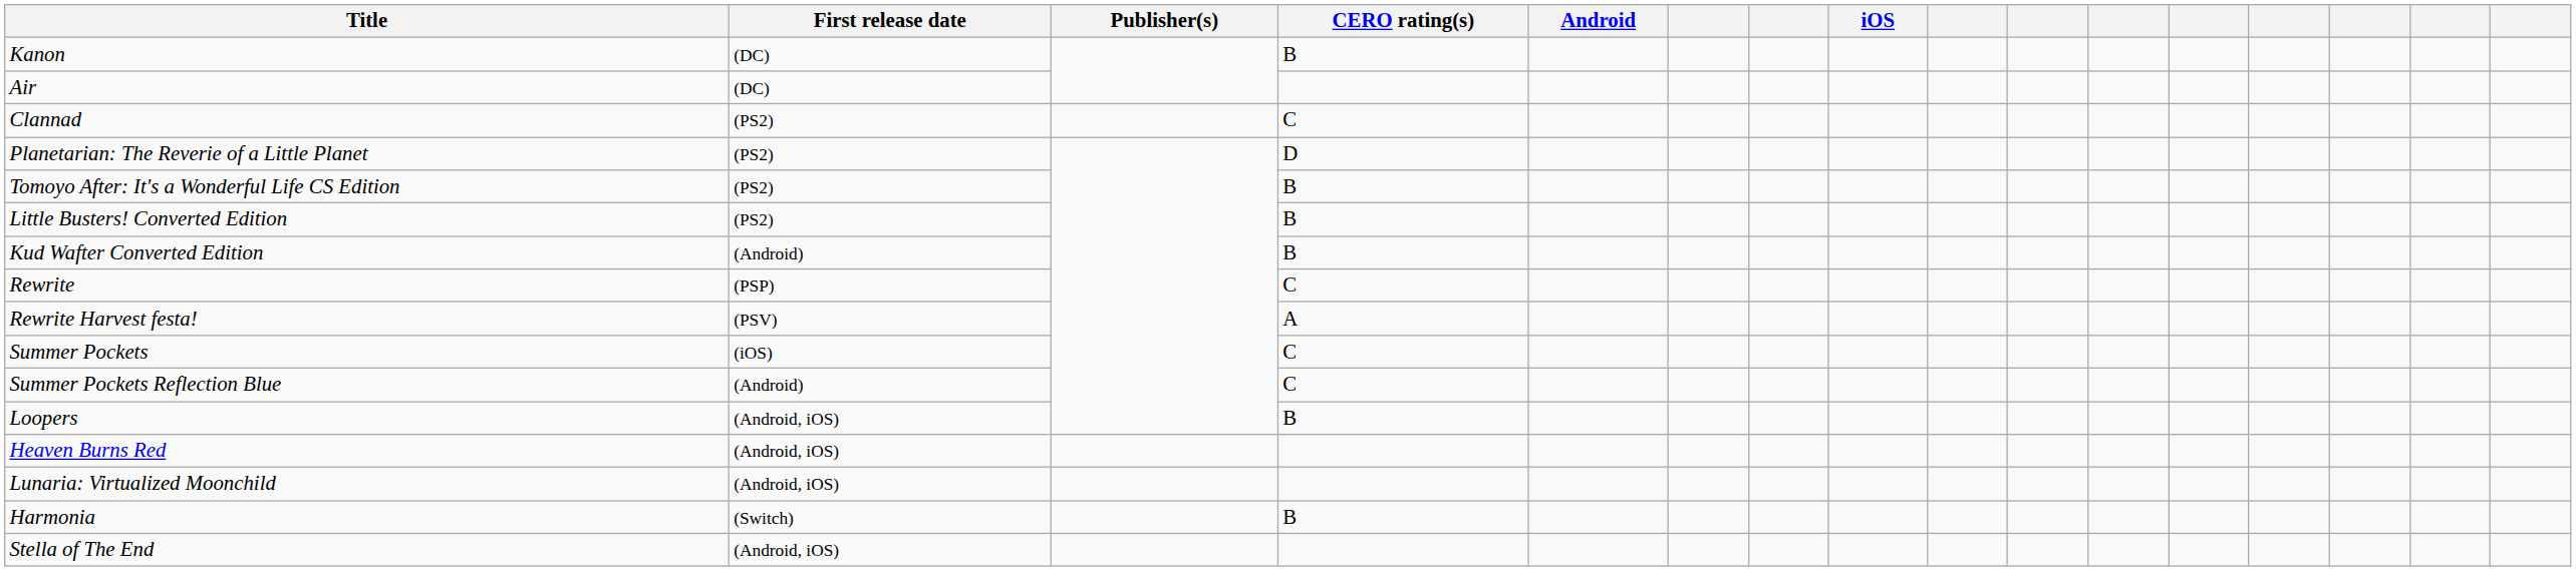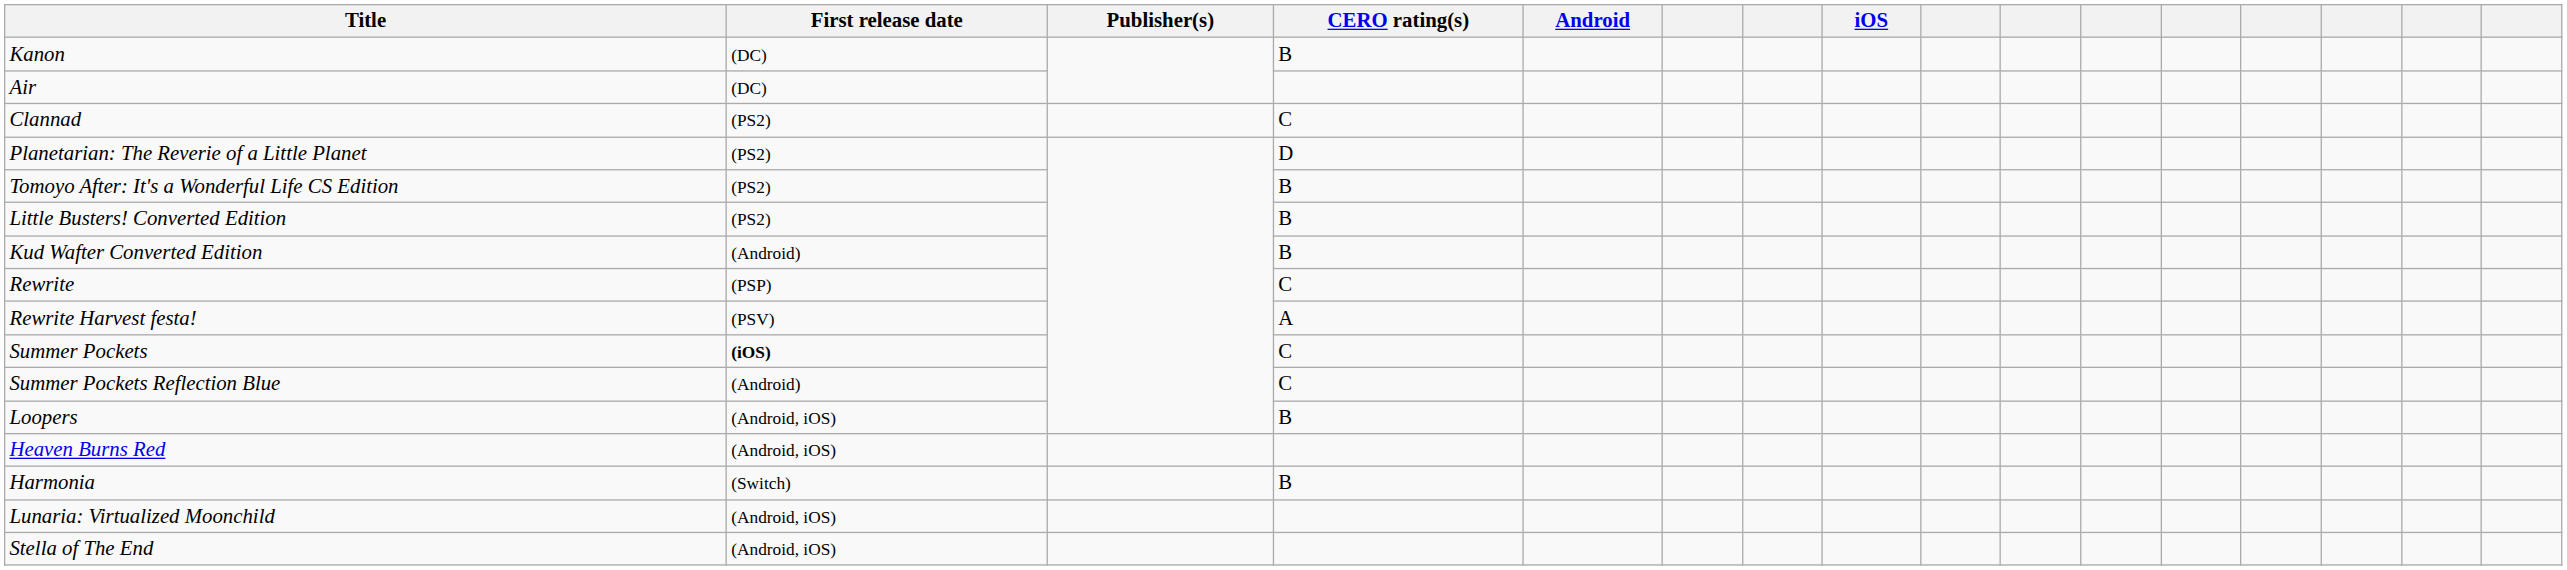 <table class="wikitable">
 <tr>
 <th scope="col" width=9%>Title</th>
 <th scope="col" width=4%>First release date</th>
 <th scope="col" width=2%>Publisher(s)</th>
 <th scope="col" width=3%><a href='#'>CERO</a> rating(s)</th>
 <th scope="col" width=1%><a href='#'>Android</a></th>
 <th scope="col" width=1%></th>
 <th scope="col" width=1%></th>
 <th scope="col" width=1%><a href='#'>iOS</a></th>
 <th scope="col" width=1%></th>
 <th scope="col" width=1%></th>
 <th scope="col" width=1%></th>
 <th scope="col" width=1%></th>
 <th scope="col" width=1%></th>
 <th scope="col" width=1%></th>
 <th scope="col" width=1%></th>
 <th scope="col" width=1%></th>
 </tr>
 <tr>
 <td><em>Kanon</em></td>
 <td> <small>(DC)</small></td>
 <td rowspan="2"></td>
 <td>B</td>
 <td></td>
 <td></td>
 <td></td>
 <td></td>
 <td></td>
 <td></td>
 <td></td>
 <td></td>
 <td></td>
 <td></td>
 <td></td>
 <td></td>
 </tr>
 <tr>
 <td><em>Air</em></td>
 <td> <small>(DC)</small></td>
 <td></td>
 <td></td>
 <td></td>
 <td></td>
 <td></td>
 <td></td>
 <td></td>
 <td></td>
 <td></td>
 <td></td>
 <td></td>
 <td></td>
 <td></td>
 </tr>
 <tr>
 <td><em>Clannad</em></td>
 <td> <small>(PS2)</small></td>
 <td></td>
 <td>C</td>
 <td></td>
 <td></td>
 <td></td>
 <td></td>
 <td></td>
 <td></td>
 <td></td>
 <td></td>
 <td></td>
 <td></td>
 <td></td>
 <td></td>
 </tr>
 <tr>
 <td><em>Planetarian: The Reverie of a Little Planet</em></td>
 <td> <small>(PS2)</small></td>
 <td rowspan="9"></td>
 <td>D</td>
 <td></td>
 <td></td>
 <td></td>
 <td></td>
 <td></td>
 <td></td>
 <td></td>
 <td></td>
 <td></td>
 <td></td>
 <td></td>
 <td></td>
 </tr>
 <tr>
 <td><em>Tomoyo After: It's a Wonderful Life CS Edition</em></td>
 <td> <small>(PS2)</small></td>
 <td>B</td>
 <td></td>
 <td></td>
 <td></td>
 <td></td>
 <td></td>
 <td></td>
 <td></td>
 <td></td>
 <td></td>
 <td></td>
 <td></td>
 <td></td>
 </tr>
 <tr>
 <td><em>Little Busters! Converted Edition</em></td>
 <td> <small>(PS2)</small></td>
 <td>B</td>
 <td></td>
 <td></td>
 <td></td>
 <td></td>
 <td></td>
 <td></td>
 <td></td>
 <td></td>
 <td></td>
 <td></td>
 <td></td>
 <td></td>
 </tr>
 <tr>
 <td><em>Kud Wafter Converted Edition</em></td>
 <td> <small>(Android)</small></td>
 <td>B</td>
 <td></td>
 <td></td>
 <td></td>
 <td></td>
 <td></td>
 <td></td>
 <td></td>
 <td></td>
 <td></td>
 <td></td>
 <td></td>
 <td></td>
 </tr>
 <tr>
 <td><em>Rewrite</em></td>
 <td> <small>(PSP)</small></td>
 <td>C</td>
 <td></td>
 <td></td>
 <td></td>
 <td></td>
 <td></td>
 <td></td>
 <td></td>
 <td></td>
 <td></td>
 <td></td>
 <td></td>
 <td></td>
 </tr>
 <tr>
 <td><em>Rewrite Harvest festa!</em></td>
 <td> <small>(PSV)</small></td>
 <td>A</td>
 <td></td>
 <td></td>
 <td></td>
 <td></td>
 <td></td>
 <td></td>
 <td></td>
 <td></td>
 <td></td>
 <td></td>
 <td></td>
 <td></td>
 </tr>
 <tr>
 <td><em>Summer Pockets</em></td>
-<td> <small>(iOS)</small></td>
+<td><strong> <small>(iOS)</small></strong></td>
 <td>C</td>
 <td></td>
 <td></td>
 <td></td>
 <td></td>
 <td></td>
 <td></td>
 <td></td>
 <td></td>
 <td></td>
 <td></td>
 <td></td>
 <td></td>
 </tr>
 <tr>
 <td><em>Summer Pockets Reflection Blue</em></td>
 <td> <small>(Android)</small></td>
 <td>C</td>
 <td></td>
 <td></td>
 <td></td>
 <td></td>
 <td></td>
 <td></td>
 <td></td>
 <td></td>
 <td></td>
 <td></td>
 <td></td>
 <td></td>
 </tr>
 <tr>
 <td><em>Loopers</em></td>
 <td> <small>(Android, iOS)</small></td>
 <td>B</td>
 <td></td>
 <td></td>
 <td></td>
 <td></td>
 <td></td>
 <td></td>
 <td></td>
 <td></td>
 <td></td>
 <td></td>
 <td></td>
 <td></td>
 </tr>
 <tr>
 <td><em><a href='#'>Heaven Burns Red</a></em></td>
 <td> <small>(Android, iOS)</small></td>
 <td></td>
 <td></td>
 <td></td>
 <td></td>
 <td></td>
 <td></td>
 <td></td>
 <td></td>
 <td></td>
 <td></td>
 <td></td>
 <td></td>
 <td></td>
 <td></td>
 </tr>
 <tr>
-<td><em>Lunaria: Virtualized Moonchild</em></td>
-<td> <small>(Android, iOS)</small></td>
+<td><em>Harmonia</em></td>
+<td> <small>(Switch)</small></td>
 <td></td>
-<td></td>
+<td>B</td>
 <td></td>
 <td></td>
 <td></td>
 <td></td>
 <td></td>
 <td></td>
 <td></td>
 <td></td>
 <td></td>
 <td></td>
 <td></td>
 <td></td>
 </tr>
 <tr>
-<td><em>Harmonia</em></td>
-<td> <small>(Switch)</small></td>
+<td><em>Lunaria: Virtualized Moonchild</em></td>
+<td> <small>(Android, iOS)</small></td>
 <td></td>
-<td>B</td>
+<td></td>
 <td></td>
 <td></td>
 <td></td>
 <td></td>
 <td></td>
 <td></td>
 <td></td>
 <td></td>
 <td></td>
 <td></td>
 <td></td>
 <td></td>
 </tr>
 <tr>
 <td><em>Stella of The End</em></td>
 <td> <small>(Android, iOS)</small></td>
 <td></td>
 <td></td>
 <td></td>
 <td></td>
 <td></td>
 <td></td>
 <td></td>
 <td></td>
 <td></td>
 <td></td>
 <td></td>
 <td></td>
 <td></td>
 <td></td>
 </tr>
 </table>
